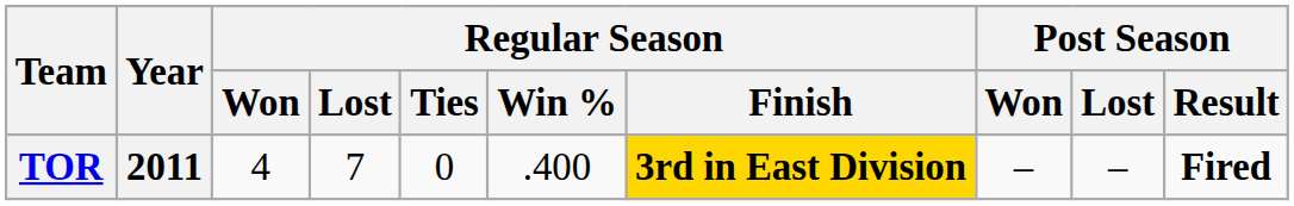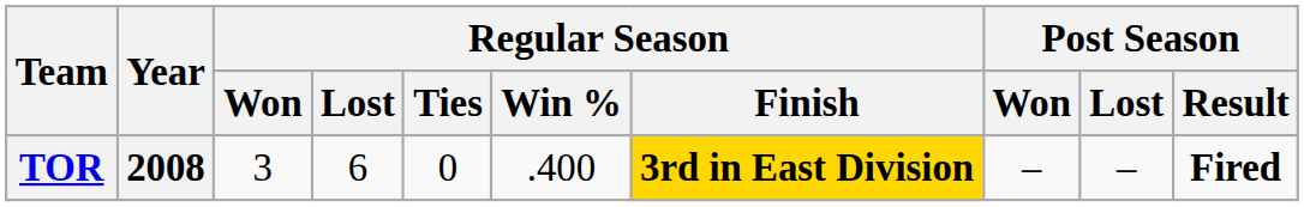 <table class="wikitable" style="font-size: 95%; text-align:center;">
 <tr>
 <th rowspan="2">Team</th>
 <th rowspan="2">Year</th>
 <th colspan="5">Regular Season</th>
 <th colspan="4">Post Season</th>
 </tr>
 <tr>
 <th>Won</th>
 <th>Lost</th>
 <th>Ties</th>
 <th>Win %</th>
 <th>Finish</th>
 <th>Won</th>
 <th>Lost</th>
 <th>Result</th>
 </tr>
 <tr>
 <th><a href='#'>TOR</a></th>
-<th>2011</th>
-<td>4</td>
-<td>7</td>
+<th>2008</th>
+<td>3</td>
+<td>6</td>
 <td>0</td>
 <td>.400</td>
 <td style="background: gold;"><strong>3rd in East Division</strong></td>
 <td>–</td>
 <td>–</td>
 <td><strong>Fired</strong></td>
 </tr>
 </table>
